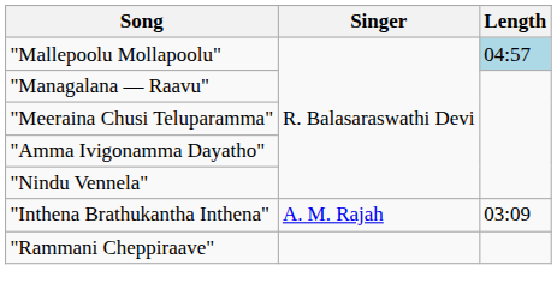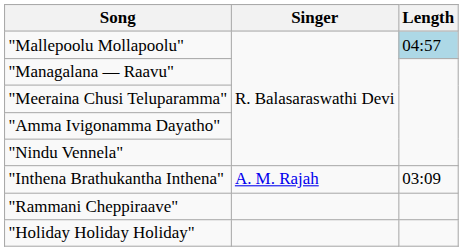 <table class="wikitable">
 <tr>
 <th>Song</th>
 <th>Singer</th>
 <th>Length</th>
 </tr>
 <tr>
 <td>"Mallepoolu Mollapoolu"</td>
 <td rowspan=5>R. Balasaraswathi Devi</td>
 <td style="background: lightblue;">04:57</td>
 </tr>
 <tr>
 <td>"Managalana — Raavu"</td>
 </tr>
 <tr>
 <td>"Meeraina Chusi Teluparamma"</td>
 </tr>
 <tr>
 <td>"Amma Ivigonamma Dayatho"</td>
 </tr>
 <tr>
 <td>"Nindu Vennela"</td>
 </tr>
 <tr>
 <td>"Inthena Brathukantha Inthena"</td>
 <td><a href='#'>A. M. Rajah</a></td>
 <td>03:09</td>
 </tr>
 <tr>
 <td>"Rammani Cheppiraave"</td>
 <td></td>
 <td></td>
 </tr>
+<tr>
+<td>"Holiday Holiday Holiday"</td>
+<td></td>
+<td></td>
+</tr>
 </table>
